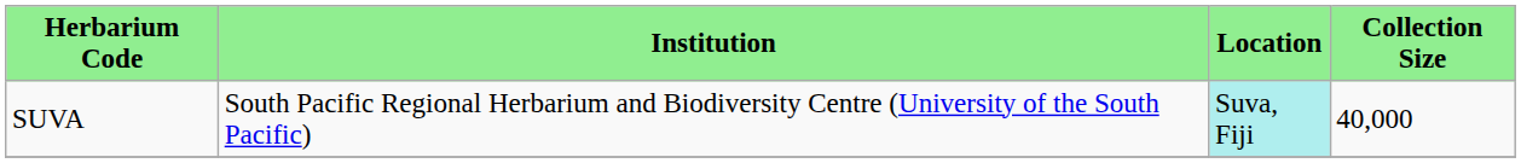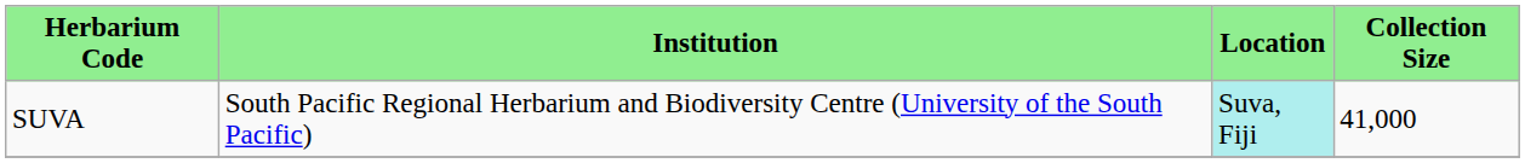 <table class="wikitable sortable">
 <tr>
 <th style="background-color:lightgreen" align="center">Herbarium Code</th>
 <th style="background-color:lightgreen" align="center">Institution</th>
 <th style="background-color:lightgreen" align="center">Location</th>
 <th style="background-color:lightgreen" align="center">Collection Size</th>
 </tr>
 <tr>
 <td>SUVA</td>
 <td>South Pacific Regional Herbarium and Biodiversity Centre (<a href='#'>University of the South Pacific</a>)</td>
 <td style="background: paleturquoise;">Suva, Fiji</td>
-<td>40,000</td>
+<td>41,000</td>
 </tr>
 <tr>
 </tr>
 </table>
